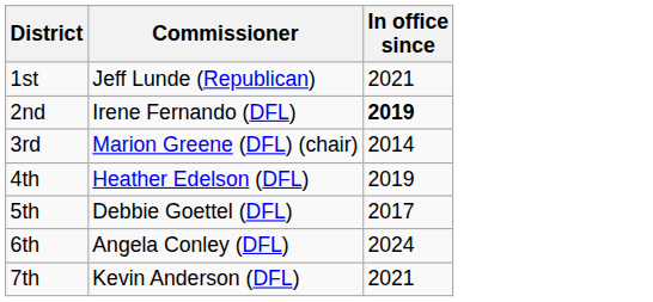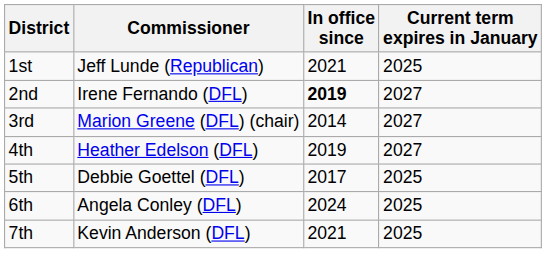 <table class="wikitable sortable">
 <tr>
 <th>District</th>
 <th>Commissioner</th>
 <th>In office<br>since</th>
+<th>Current term<br>expires in January</th>
 </tr>
 <tr>
 <td>1st</td>
 <td>Jeff Lunde (<a href='#'>Republican</a>)</td>
 <td>2021</td>
+<td>2025</td>
 </tr>
 <tr>
 <td>2nd</td>
 <td>Irene Fernando (<a href='#'>DFL</a>)</td>
 <td><strong>2019</strong></td>
+<td>2027</td>
 </tr>
 <tr>
 <td>3rd</td>
 <td><a href='#'>Marion Greene</a> (<a href='#'>DFL</a>) (chair)</td>
 <td>2014</td>
+<td>2027</td>
 </tr>
 <tr>
 <td>4th</td>
 <td><a href='#'>Heather Edelson</a> (<a href='#'>DFL</a>)</td>
 <td>2019</td>
+<td>2027</td>
 </tr>
 <tr>
 <td>5th</td>
 <td>Debbie Goettel (<a href='#'>DFL</a>)</td>
 <td>2017</td>
+<td>2025</td>
 </tr>
 <tr>
 <td>6th</td>
 <td>Angela Conley (<a href='#'>DFL</a>)</td>
 <td>2024</td>
+<td>2025</td>
 </tr>
 <tr>
 <td>7th</td>
 <td Kevin Anderson (American politician)>Kevin Anderson (<a href='#'>DFL</a>)</td>
 <td>2021</td>
+<td>2025</td>
 </tr>
 </table>
